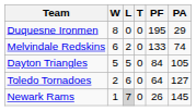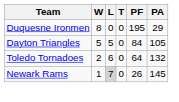 <table class="wikitable">
 <tr>
 <th>Team</th>
 <th>W</th>
 <th>L</th>
 <th>T</th>
 <th>PF</th>
 <th>PA</th>
 </tr>
 <tr align="center">
 <td align="left"><a href='#'>Duquesne Ironmen</a></td>
 <td>8</td>
 <td>0</td>
 <td>0</td>
 <td>195</td>
 <td>29</td>
 </tr>
 <tr align="center">
-<td align="left"><a href='#'>Melvindale Redskins</a></td>
-<td>6</td>
-<td>2</td>
-<td>0</td>
-<td>133</td>
-<td>74</td>
-</tr>
-<tr align="center">
 <td align="left"><a href='#'>Dayton Triangles</a></td>
 <td>5</td>
 <td>5</td>
 <td>0</td>
 <td>84</td>
 <td>105</td>
 </tr>
 <tr align="center">
 <td align="left"><a href='#'>Toledo Tornadoes</a></td>
 <td>2</td>
 <td>6</td>
 <td>0</td>
 <td>64</td>
-<td>127</td>
+<td>132</td>
 </tr>
 <tr align="center">
 <td align="left"><a href='#'>Newark Rams</a></td>
 <td>1</td>
 <td style="background: lightgrey;">7</td>
 <td>0</td>
 <td>26</td>
 <td>145</td>
 </tr>
 </table>
